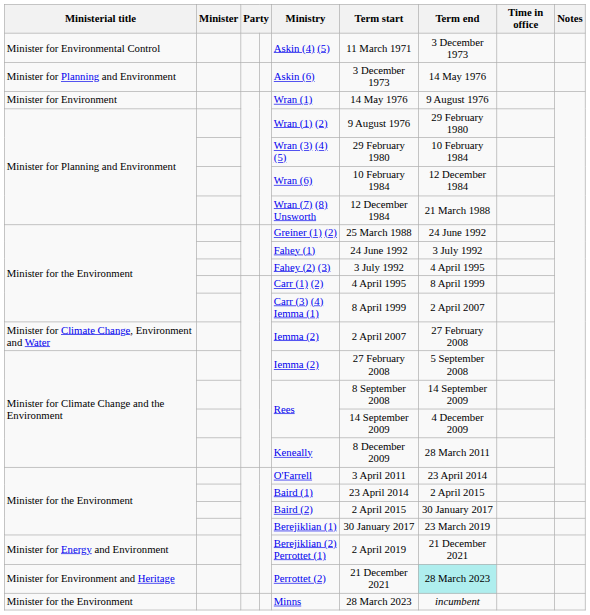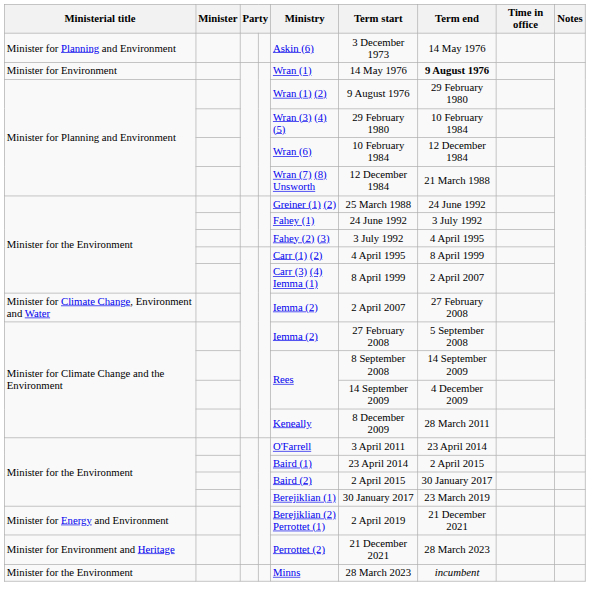 <table class="wikitable sortable">
 <tr>
 <th>Ministerial title</th>
 <th>Minister</th>
 <th colspan=2>Party</th>
 <th>Ministry</th>
 <th>Term start</th>
 <th>Term end</th>
 <th>Time in office</th>
 <th class="unsortable">Notes</th>
-</tr>
-<tr>
-<td>Minister for Environmental Control</td>
-<td></td>
-<td> </td>
-<td></td>
-<td><a href='#'>Askin (4)</a> <a href='#'>(5)</a></td>
-<td align=center>11 March 1971</td>
-<td align=center>3 December 1973</td>
-<td align=right></td>
-<td></td>
 </tr>
 <tr>
 <td>Minister for <a href='#'>Planning</a> and Environment</td>
 <td></td>
 <td> </td>
 <td></td>
 <td><a href='#'>Askin (6)</a></td>
 <td align=center>3 December 1973</td>
 <td align=center>14 May 1976</td>
 <td align=right></td>
 <td></td>
 </tr>
 <tr>
 <td>Minister for Environment</td>
 <td></td>
 <td rowspan=5 > </td>
 <td rowspan=5></td>
 <td><a href='#'>Wran (1)</a></td>
 <td align=center>14 May 1976</td>
-<td align=center>9 August 1976</td>
+<td align=center><strong>9 August 1976</strong></td>
 <td align=right></td>
 </tr>
 <tr>
 <td rowspan=4>Minister for Planning and Environment</td>
 <td></td>
 <td><a href='#'>Wran (1)</a> <a href='#'>(2)</a></td>
 <td align=center>9 August 1976</td>
 <td align=center>29 February 1980</td>
 <td align=right></td>
 </tr>
 <tr>
 <td></td>
 <td><a href='#'>Wran (3)</a> <a href='#'>(4)</a> <a href='#'>(5)</a></td>
 <td align=center>29 February 1980</td>
 <td align=center>10 February 1984</td>
 <td align=right></td>
 </tr>
 <tr>
 <td></td>
 <td><a href='#'>Wran (6)</a></td>
 <td align=center>10 February 1984</td>
 <td align=center>12 December 1984</td>
 <td align=right></td>
 </tr>
 <tr>
 <td></td>
 <td><a href='#'>Wran (7)</a> <a href='#'>(8)</a><br><a href='#'>Unsworth</a></td>
 <td align=center>12 December 1984</td>
 <td align=center>21 March 1988</td>
 <td align=right></td>
 </tr>
 <tr>
 <td rowspan=5>Minister for the Environment</td>
 <td></td>
 <td rowspan=3 > </td>
 <td rowspan=3></td>
 <td><a href='#'>Greiner (1)</a> <a href='#'>(2)</a></td>
 <td align=center>25 March 1988</td>
 <td align=center>24 June 1992</td>
 <td align=right></td>
 </tr>
 <tr>
 <td></td>
 <td><a href='#'>Fahey (1)</a></td>
 <td align=center>24 June 1992</td>
 <td align=center>3 July 1992</td>
 <td align=right></td>
 </tr>
 <tr>
 <td></td>
 <td><a href='#'>Fahey (2)</a> <a href='#'>(3)</a></td>
 <td align=center>3 July 1992</td>
 <td align=center>4 April 1995</td>
 <td align=right></td>
 </tr>
 <tr>
 <td></td>
 <td rowspan=7 > </td>
 <td rowspan=7></td>
 <td><a href='#'>Carr (1)</a> <a href='#'>(2)</a></td>
 <td align=center>4 April 1995</td>
 <td align=center>8 April 1999</td>
 <td align=right></td>
 </tr>
 <tr>
 <td></td>
 <td><a href='#'>Carr (3)</a> <a href='#'>(4)</a><br><a href='#'>Iemma (1)</a></td>
 <td align=center>8 April 1999</td>
 <td align=center>2 April 2007</td>
 <td align=right><strong></strong></td>
 </tr>
 <tr>
 <td>Minister for <a href='#'>Climate Change</a>, Environment and <a href='#'>Water</a></td>
 <td></td>
 <td><a href='#'>Iemma (2)</a></td>
 <td align=center>2 April 2007</td>
 <td align=center>27 February 2008</td>
 <td align=right></td>
 </tr>
 <tr>
 <td rowspan=4>Minister for Climate Change and the Environment</td>
 <td></td>
 <td><a href='#'>Iemma (2)</a></td>
 <td align=center>27 February 2008</td>
 <td align=center>5 September 2008</td>
 <td align=right></td>
 </tr>
 <tr>
 <td></td>
 <td rowspan="2"><a href='#'>Rees</a></td>
 <td align=center>8 September 2008</td>
 <td align=center>14 September 2009</td>
 <td align=right></td>
 </tr>
 <tr>
 <td></td>
 <td align=center>14 September 2009</td>
 <td align=center>4 December 2009</td>
 <td align=right></td>
 </tr>
 <tr>
 <td></td>
 <td><a href='#'>Keneally</a></td>
 <td align=center>8 December 2009</td>
 <td align=center>28 March 2011</td>
 <td align=right></td>
 </tr>
 <tr>
 <td rowspan=4>Minister for the Environment</td>
 <td></td>
 <td rowspan=6 > </td>
 <td rowspan=6></td>
 <td><a href='#'>O'Farrell</a></td>
 <td align=center>3 April 2011</td>
 <td align=center>23 April 2014</td>
 <td align=right></td>
 </tr>
 <tr>
 <td></td>
 <td><a href='#'>Baird (1)</a></td>
 <td align=center>23 April 2014</td>
 <td align=center>2 April 2015</td>
 <td align=right></td>
 <td></td>
 </tr>
 <tr>
 <td></td>
 <td><a href='#'>Baird (2)</a></td>
 <td align=center>2 April 2015</td>
 <td align=center>30 January 2017</td>
 <td align=right></td>
 <td></td>
 </tr>
 <tr>
 <td></td>
 <td><a href='#'>Berejiklian (1)</a></td>
 <td align=center>30 January 2017</td>
 <td align=center>23 March 2019</td>
 <td align=right></td>
 <td></td>
 </tr>
 <tr>
 <td>Minister for <a href='#'>Energy</a> and Environment</td>
 <td></td>
 <td><a href='#'>Berejiklian (2)</a><br><a href='#'>Perrottet (1)</a></td>
 <td align=center>2 April 2019</td>
 <td align=center>21 December 2021</td>
 <td align=right></td>
 <td></td>
 </tr>
 <tr>
 <td>Minister for Environment and <a href='#'>Heritage</a></td>
 <td></td>
 <td><a href='#'>Perrottet (2)</a></td>
 <td align=center>21 December 2021</td>
-<td align=center style="background: paleturquoise;">28 March 2023</td>
+<td align=center>28 March 2023</td>
 <td align=right></td>
 <td></td>
 </tr>
 <tr>
 <td>Minister for the Environment</td>
 <td></td>
 <td> </td>
 <td></td>
 <td><a href='#'>Minns</a></td>
 <td align=center>28 March 2023</td>
 <td align=center><em>incumbent</em></td>
 <td align=right></td>
 </tr>
 </table>
